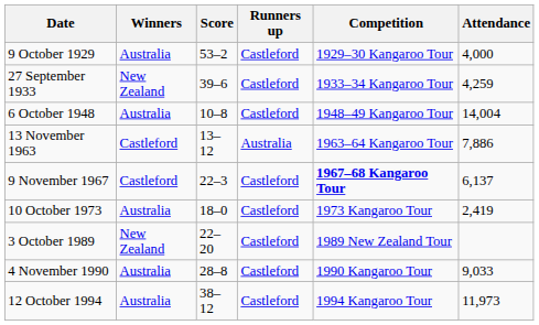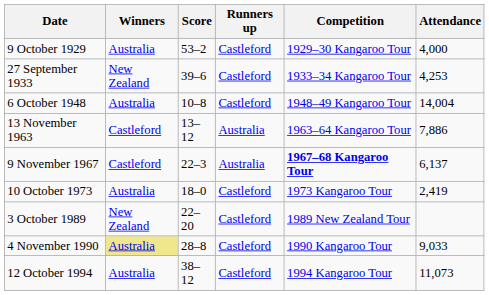 <table class="wikitable">
 <tr>
 <th>Date</th>
 <th>Winners</th>
 <th>Score</th>
 <th>Runners up</th>
 <th>Competition</th>
 <th>Attendance</th>
 </tr>
 <tr>
 <td>9 October 1929</td>
 <td> <a href='#'>Australia</a></td>
 <td>53–2</td>
 <td> <a href='#'>Castleford</a></td>
 <td><a href='#'>1929–30 Kangaroo Tour</a></td>
 <td>4,000</td>
 </tr>
 <tr>
 <td>27 September 1933</td>
 <td> <a href='#'>New Zealand</a></td>
 <td>39–6</td>
 <td> <a href='#'>Castleford</a></td>
 <td><a href='#'>1933–34 Kangaroo Tour</a></td>
-<td>4,259</td>
+<td>4,253</td>
 </tr>
 <tr>
 <td>6 October 1948</td>
 <td> <a href='#'>Australia</a></td>
 <td>10–8</td>
 <td> <a href='#'>Castleford</a></td>
 <td><a href='#'>1948–49 Kangaroo Tour</a></td>
 <td>14,004</td>
 </tr>
 <tr>
 <td>13 November 1963</td>
 <td> <a href='#'>Castleford</a></td>
 <td>13–12</td>
 <td> <a href='#'>Australia</a></td>
 <td><a href='#'>1963–64 Kangaroo Tour</a></td>
 <td>7,886</td>
 </tr>
 <tr>
 <td>9 November 1967</td>
 <td> <a href='#'>Castleford</a></td>
 <td>22–3</td>
-<td> <a href='#'>Castleford</a></td>
+<td> <a href='#'>Australia</a></td>
 <td><strong><a href='#'>1967–68 Kangaroo Tour</a></strong></td>
 <td>6,137</td>
 </tr>
 <tr>
 <td>10 October 1973</td>
 <td> <a href='#'>Australia</a></td>
 <td>18–0</td>
 <td> <a href='#'>Castleford</a></td>
 <td><a href='#'>1973 Kangaroo Tour</a></td>
 <td>2,419</td>
 </tr>
 <tr>
 <td>3 October 1989</td>
 <td> <a href='#'>New Zealand</a></td>
 <td>22–20</td>
 <td> <a href='#'>Castleford</a></td>
 <td><a href='#'>1989 New Zealand Tour</a></td>
 <td></td>
 </tr>
 <tr>
 <td>4 November 1990</td>
-<td> <a href='#'>Australia</a></td>
+<td style="background: khaki;"> <a href='#'>Australia</a></td>
 <td>28–8</td>
 <td> <a href='#'>Castleford</a></td>
 <td><a href='#'>1990 Kangaroo Tour</a></td>
 <td>9,033</td>
 </tr>
 <tr>
 <td>12 October 1994</td>
 <td> <a href='#'>Australia</a></td>
 <td>38–12</td>
 <td> <a href='#'>Castleford</a></td>
 <td><a href='#'>1994 Kangaroo Tour</a></td>
-<td>11,973</td>
+<td>11,073</td>
 </tr>
 </table>
